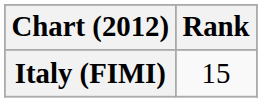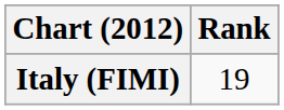 <table class="wikitable plainrowheaders">
 <tr>
 <th>Chart (2012)</th>
 <th>Rank</th>
 </tr>
 <tr>
 <th scope="row">Italy (FIMI)</th>
-<td style="text-align:center;">15</td>
+<td style="text-align:center;">19</td>
 </tr>
 </table>
